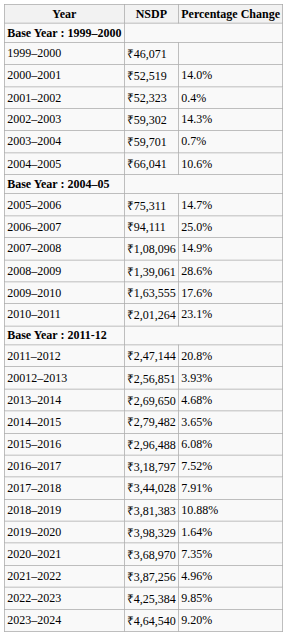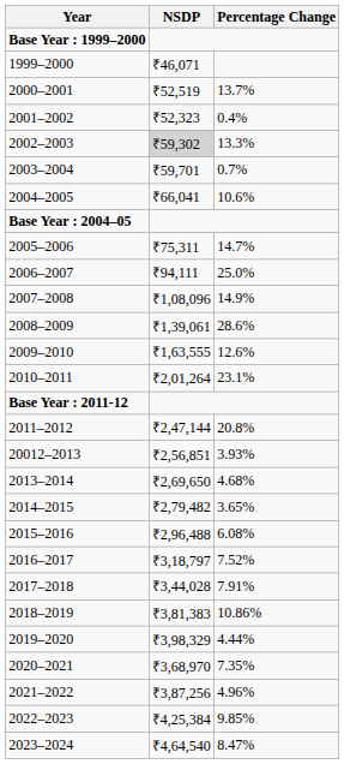 <table class="wikitable">
 <tr>
 <th>Year</th>
 <th>NSDP</th>
 <th>Percentage Change</th>
 </tr>
 <tr>
 <td><strong>Base Year : 1999–2000</strong></td>
 </tr>
 <tr>
 <td>1999–2000</td>
 <td>₹46,071</td>
 <td></td>
 </tr>
 <tr>
 <td>2000–2001</td>
 <td>₹52,519</td>
-<td>14.0%</td>
+<td>13.7%</td>
 </tr>
 <tr>
 <td>2001–2002</td>
 <td>₹52,323</td>
 <td>0.4%</td>
 </tr>
 <tr>
 <td>2002–2003</td>
-<td>₹59,302</td>
-<td>14.3%</td>
+<td style="background: lightgrey;">₹59,302</td>
+<td>13.3%</td>
 </tr>
 <tr>
 <td>2003–2004</td>
 <td>₹59,701</td>
 <td>0.7%</td>
 </tr>
 <tr>
 <td>2004–2005</td>
 <td>₹66,041</td>
 <td>10.6%</td>
 </tr>
 <tr>
 <td><strong>Base Year : 2004–05</strong></td>
 </tr>
 <tr>
 <td>2005–2006</td>
 <td>₹75,311</td>
 <td>14.7%</td>
 </tr>
 <tr>
 <td>2006–2007</td>
 <td>₹94,111</td>
 <td>25.0%</td>
 </tr>
 <tr>
 <td>2007–2008</td>
 <td>₹1,08,096</td>
 <td>14.9%</td>
 </tr>
 <tr>
 <td>2008–2009</td>
 <td>₹1,39,061</td>
 <td>28.6%</td>
 </tr>
 <tr>
 <td>2009–2010</td>
 <td>₹1,63,555</td>
-<td>17.6%</td>
+<td>12.6%</td>
 </tr>
 <tr>
 <td>2010–2011</td>
 <td>₹2,01,264</td>
 <td>23.1%</td>
 </tr>
 <tr>
 <td><strong>Base Year : 2011-12</strong></td>
 </tr>
 <tr>
 <td>2011–2012</td>
 <td>₹2,47,144</td>
 <td>20.8%</td>
 </tr>
 <tr>
 <td>20012–2013</td>
 <td>₹2,56,851</td>
 <td>3.93%</td>
 </tr>
 <tr>
 <td>2013–2014</td>
 <td>₹2,69,650</td>
 <td>4.68%</td>
 </tr>
 <tr>
 <td>2014–2015</td>
 <td>₹2,79,482</td>
 <td>3.65%</td>
 </tr>
 <tr>
 <td>2015–2016</td>
 <td>₹2,96,488</td>
 <td>6.08%</td>
 </tr>
 <tr>
 <td>2016–2017</td>
 <td>₹3,18,797</td>
 <td>7.52%</td>
 </tr>
 <tr>
 <td>2017–2018</td>
 <td>₹3,44,028</td>
 <td>7.91%</td>
 </tr>
 <tr>
 <td>2018–2019</td>
 <td>₹3,81,383</td>
-<td>10.88%</td>
+<td>10.86%</td>
 </tr>
 <tr>
 <td>2019–2020</td>
 <td>₹3,98,329</td>
-<td>1.64%</td>
+<td>4.44%</td>
 </tr>
 <tr>
 <td>2020–2021</td>
 <td>₹3,68,970</td>
 <td>7.35%</td>
 </tr>
 <tr>
 <td>2021–2022</td>
 <td>₹3,87,256</td>
 <td>4.96%</td>
 </tr>
 <tr>
 <td>2022–2023</td>
 <td>₹4,25,384</td>
 <td>9.85%</td>
 </tr>
 <tr>
 <td>2023–2024</td>
 <td>₹4,64,540</td>
-<td>9.20%</td>
+<td>8.47%</td>
 </tr>
 </table>
